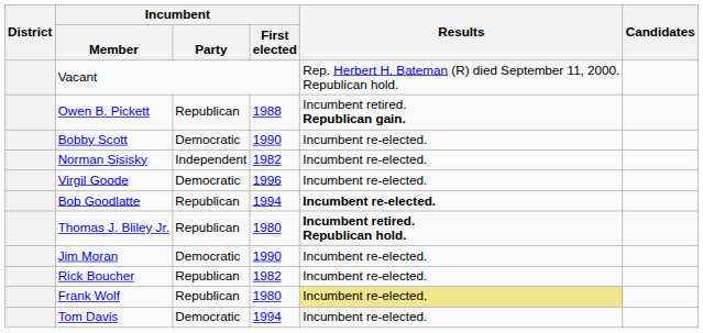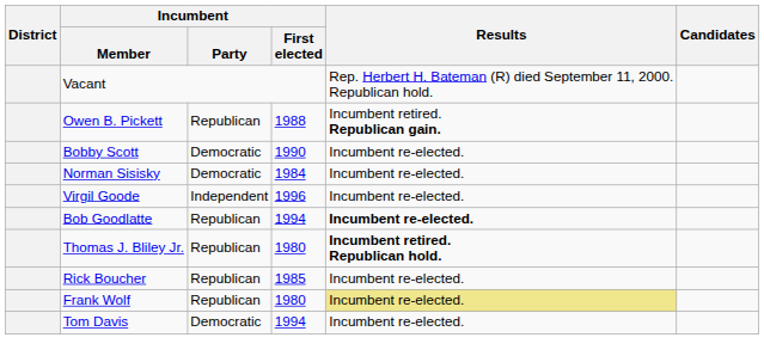 <table class="wikitable sortable">
 <tr>
 <th rowspan=2>District</th>
 <th colspan=3>Incumbent</th>
 <th rowspan=2>Results</th>
 <th rowspan=2 class="unsortable">Candidates</th>
 </tr>
 <tr valign=bottom>
 <th>Member</th>
 <th>Party</th>
 <th>First<br>elected</th>
 </tr>
 <tr>
 <th></th>
 <td colspan=3>Vacant</td>
 <td>Rep. <a href='#'>Herbert H. Bateman</a> (R) died September 11, 2000.<br>Republican hold.</td>
 <td nowrap></td>
 </tr>
 <tr>
 <th></th>
 <td><a href='#'>Owen B. Pickett</a></td>
 <td>Republican</td>
 <td><a href='#'>1988</a></td>
 <td>Incumbent retired.<br><strong>Republican gain.</strong></td>
 <td nowrap></td>
 </tr>
 <tr>
 <th></th>
 <td><a href='#'>Bobby Scott</a></td>
 <td>Democratic</td>
 <td><a href='#'>1990</a></td>
 <td>Incumbent re-elected.</td>
 <td nowrap></td>
 </tr>
 <tr>
 <th></th>
 <td><a href='#'>Norman Sisisky</a></td>
-<td>Independent</td>
-<td><a href='#'>1982</a></td>
+<td>Democratic</td>
+<td><a href='#'>1984</a></td>
 <td>Incumbent re-elected.</td>
 <td nowrap></td>
 </tr>
 <tr>
 <th></th>
 <td><a href='#'>Virgil Goode</a></td>
-<td>Democratic</td>
+<td>Independent</td>
 <td><a href='#'>1996</a></td>
 <td>Incumbent re-elected.</td>
 <td nowrap></td>
 </tr>
 <tr>
 <th></th>
 <td><a href='#'>Bob Goodlatte</a></td>
 <td>Republican</td>
 <td><a href='#'>1994</a></td>
 <td><strong>Incumbent re-elected.</strong></td>
 <td nowrap></td>
 </tr>
 <tr>
 <th></th>
 <td><a href='#'>Thomas J. Bliley Jr.</a></td>
 <td>Republican</td>
 <td><a href='#'>1980</a></td>
 <td><strong>Incumbent retired.<br>Republican hold.</strong></td>
 <td nowrap></td>
 </tr>
 <tr>
 <th></th>
-<td><a href='#'>Jim Moran</a></td>
-<td>Democratic</td>
-<td><a href='#'>1990</a></td>
-<td>Incumbent re-elected.</td>
-<td nowrap></td>
-</tr>
-<tr>
-<th></th>
 <td><a href='#'>Rick Boucher</a></td>
 <td>Republican</td>
-<td><a href='#'>1982</a></td>
+<td><a href='#'>1985</a></td>
 <td>Incumbent re-elected.</td>
 <td nowrap></td>
 </tr>
 <tr>
 <th></th>
 <td><a href='#'>Frank Wolf</a></td>
 <td>Republican</td>
 <td><a href='#'>1980</a></td>
 <td style="background: khaki;">Incumbent re-elected.</td>
 <td nowrap></td>
 </tr>
 <tr>
 <th></th>
 <td><a href='#'>Tom Davis</a></td>
 <td>Democratic</td>
 <td><a href='#'>1994</a></td>
 <td>Incumbent re-elected.</td>
 <td nowrap></td>
 </tr>
 </table>
